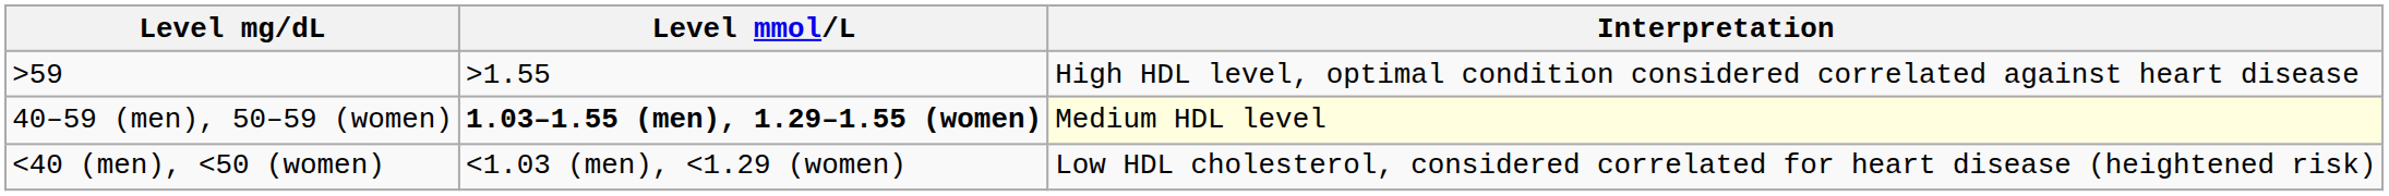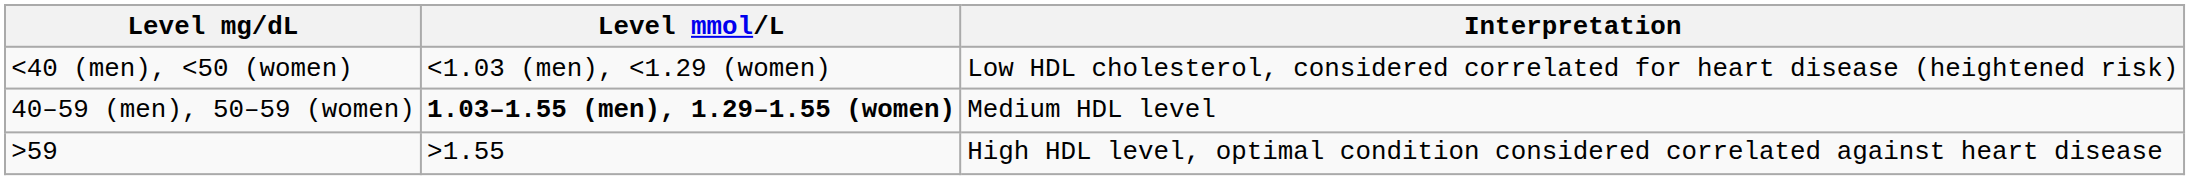 <table class="wikitable">
 <tr>
 <th>Level mg/dL</th>
 <th>Level <a href='#'>mmol</a>/L</th>
 <th>Interpretation</th>
 </tr>
 <tr>
+<td><40 (men), <50 (women)</td>
+<td><1.03 (men), <1.29 (women)</td>
+<td>Low HDL cholesterol, considered correlated for heart disease (heightened risk)</td>
+</tr>
+<tr>
+<td>40–59 (men), 50–59 (women)</td>
+<td><strong>1.03–1.55 (men), 1.29–1.55 (women)</strong></td>
+<td>Medium HDL level</td>
+</tr>
+<tr>
 <td>>59</td>
 <td>>1.55</td>
 <td>High HDL level, optimal condition considered correlated against heart disease</td>
 </tr>
-<tr>
-<td>40–59 (men), 50–59 (women)</td>
-<td><strong>1.03–1.55 (men), 1.29–1.55 (women)</strong></td>
-<td style="background: lightyellow;">Medium HDL level</td>
-</tr>
-<tr>
-<td><40 (men), <50 (women)</td>
-<td><1.03 (men), <1.29 (women)</td>
-<td>Low HDL cholesterol, considered correlated for heart disease (heightened risk)</td>
-</tr>
 </table>
